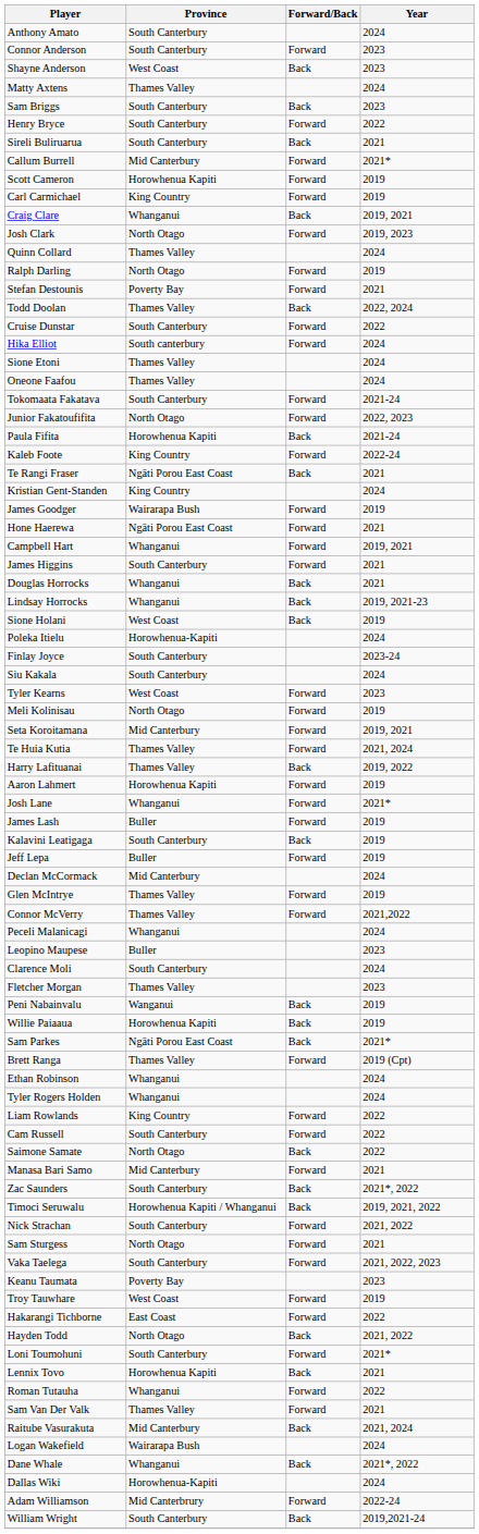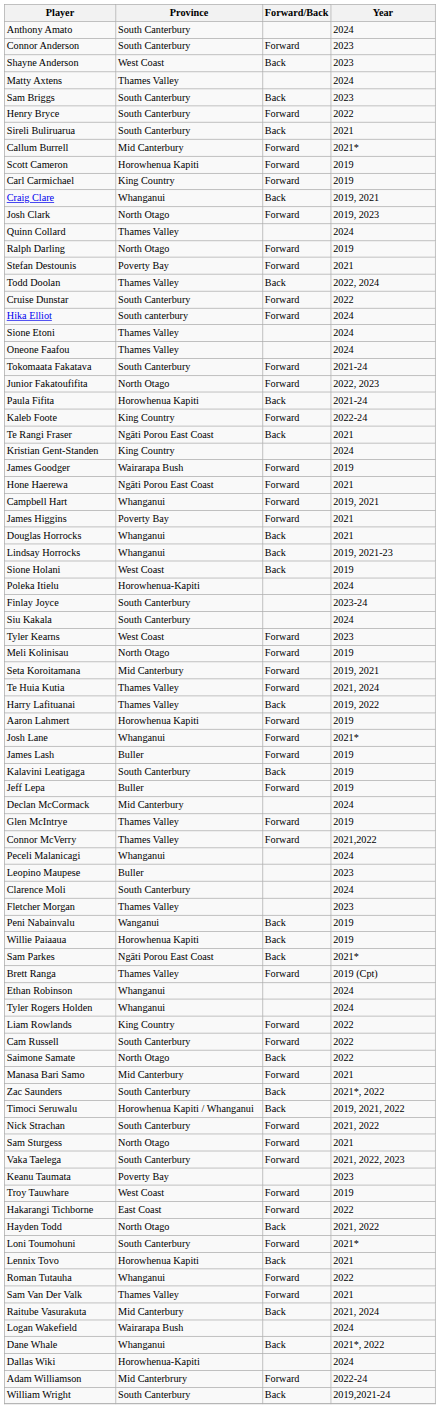 <table class="wikitable sortable" style="font-size:90%">
 <tr>
 <th style="width:150px">Player<br></th>
 <th style="width:200px">Province<br></th>
 <th style="width:60px">Forward/Back<br></th>
 <th style="width:140px">Year<br></th>
 </tr>
 <tr>
 <td>Anthony Amato</td>
 <td>South Canterbury</td>
 <td></td>
 <td>2024</td>
 </tr>
 <tr>
 <td>Connor Anderson</td>
 <td>South Canterbury</td>
 <td>Forward</td>
 <td>2023</td>
 </tr>
 <tr>
 <td>Shayne Anderson</td>
 <td>West Coast</td>
 <td>Back</td>
 <td>2023</td>
 </tr>
 <tr>
 <td>Matty Axtens</td>
 <td>Thames Valley</td>
 <td></td>
 <td>2024</td>
 </tr>
 <tr>
 <td>Sam Briggs</td>
 <td>South Canterbury</td>
 <td>Back</td>
 <td>2023</td>
 </tr>
 <tr>
 <td>Henry Bryce</td>
 <td>South Canterbury</td>
 <td>Forward</td>
 <td>2022</td>
 </tr>
 <tr>
 <td>Sireli Buliruarua</td>
 <td>South Canterbury</td>
 <td>Back</td>
 <td>2021</td>
 </tr>
 <tr>
 <td>Callum Burrell</td>
 <td>Mid Canterbury</td>
 <td>Forward</td>
 <td>2021*</td>
 </tr>
 <tr>
 <td>Scott Cameron</td>
 <td>Horowhenua Kapiti</td>
 <td>Forward</td>
 <td>2019</td>
 </tr>
 <tr>
 <td>Carl Carmichael</td>
 <td>King Country</td>
 <td>Forward</td>
 <td>2019</td>
 </tr>
 <tr>
 <td><a href='#'>Craig Clare</a></td>
 <td>Whanganui</td>
 <td>Back</td>
 <td>2019, 2021</td>
 </tr>
 <tr>
 <td>Josh Clark</td>
 <td>North Otago</td>
 <td>Forward</td>
 <td>2019, 2023</td>
 </tr>
 <tr>
 <td>Quinn Collard</td>
 <td>Thames Valley</td>
 <td></td>
 <td>2024</td>
 </tr>
 <tr>
 <td>Ralph Darling</td>
 <td>North Otago</td>
 <td>Forward</td>
 <td>2019</td>
 </tr>
 <tr>
 <td>Stefan Destounis</td>
 <td>Poverty Bay</td>
 <td>Forward</td>
 <td>2021</td>
 </tr>
 <tr>
 <td>Todd Doolan</td>
 <td>Thames Valley</td>
 <td>Back</td>
 <td>2022, 2024</td>
 </tr>
 <tr>
 <td>Cruise Dunstar</td>
 <td>South Canterbury</td>
 <td>Forward</td>
 <td>2022</td>
 </tr>
 <tr>
 <td><a href='#'>Hika Elliot</a></td>
 <td>South canterbury</td>
 <td>Forward</td>
 <td>2024</td>
 </tr>
 <tr>
 <td>Sione Etoni</td>
 <td>Thames Valley</td>
 <td></td>
 <td>2024</td>
 </tr>
 <tr>
 <td>Oneone Faafou</td>
 <td>Thames Valley</td>
 <td></td>
 <td>2024</td>
 </tr>
 <tr>
 <td>Tokomaata Fakatava</td>
 <td>South Canterbury</td>
 <td>Forward</td>
 <td>2021-24</td>
 </tr>
 <tr>
 <td>Junior Fakatoufifita</td>
 <td>North Otago</td>
 <td>Forward</td>
 <td>2022, 2023</td>
 </tr>
 <tr>
 <td>Paula Fifita</td>
 <td>Horowhenua Kapiti</td>
 <td>Back</td>
 <td>2021-24</td>
 </tr>
 <tr>
 <td>Kaleb Foote</td>
 <td>King Country</td>
 <td>Forward</td>
 <td>2022-24</td>
 </tr>
 <tr>
 <td>Te Rangi Fraser</td>
 <td>Ngāti Porou East Coast</td>
 <td>Back</td>
 <td>2021</td>
 </tr>
 <tr>
 <td>Kristian Gent-Standen</td>
 <td>King Country</td>
 <td></td>
 <td>2024</td>
 </tr>
 <tr>
 <td>James Goodger</td>
 <td>Wairarapa Bush</td>
 <td>Forward</td>
 <td>2019</td>
 </tr>
 <tr>
 <td>Hone Haerewa</td>
 <td>Ngāti Porou East Coast</td>
 <td>Forward</td>
 <td>2021</td>
 </tr>
 <tr>
 <td>Campbell Hart</td>
 <td>Whanganui</td>
 <td>Forward</td>
 <td>2019, 2021</td>
 </tr>
 <tr>
 <td>James Higgins</td>
-<td>South Canterbury</td>
+<td>Poverty Bay</td>
 <td>Forward</td>
 <td>2021</td>
 </tr>
 <tr>
 <td>Douglas Horrocks</td>
 <td>Whanganui</td>
 <td>Back</td>
 <td>2021</td>
 </tr>
 <tr>
 <td>Lindsay Horrocks </td>
 <td>Whanganui</td>
 <td>Back</td>
 <td>2019, 2021-23</td>
 </tr>
 <tr>
 <td>Sione Holani</td>
 <td>West Coast</td>
 <td>Back</td>
 <td>2019</td>
 </tr>
 <tr>
 <td>Poleka Itielu</td>
 <td>Horowhenua-Kapiti</td>
 <td></td>
 <td>2024</td>
 </tr>
 <tr>
 <td>Finlay Joyce</td>
 <td>South Canterbury</td>
 <td></td>
 <td>2023-24</td>
 </tr>
 <tr>
 <td>Siu Kakala</td>
 <td>South Canterbury</td>
 <td></td>
 <td>2024</td>
 </tr>
 <tr>
 <td>Tyler Kearns</td>
 <td>West Coast</td>
 <td>Forward</td>
 <td>2023</td>
 </tr>
 <tr>
 <td>Meli Kolinisau</td>
 <td>North Otago</td>
 <td>Forward</td>
 <td>2019</td>
 </tr>
 <tr>
 <td>Seta Koroitamana</td>
 <td>Mid Canterbury</td>
 <td>Forward</td>
 <td>2019, 2021</td>
 </tr>
 <tr>
 <td>Te Huia Kutia</td>
 <td>Thames Valley</td>
 <td>Forward</td>
 <td>2021, 2024</td>
 </tr>
 <tr>
 <td>Harry Lafituanai</td>
 <td>Thames Valley</td>
 <td>Back</td>
 <td>2019, 2022</td>
 </tr>
 <tr>
 <td>Aaron Lahmert</td>
 <td>Horowhenua Kapiti</td>
 <td>Forward</td>
 <td>2019</td>
 </tr>
 <tr>
 <td>Josh Lane</td>
 <td>Whanganui</td>
 <td>Forward</td>
 <td>2021*</td>
 </tr>
 <tr>
 <td>James Lash</td>
 <td>Buller</td>
 <td>Forward</td>
 <td>2019</td>
 </tr>
 <tr>
 <td>Kalavini Leatigaga</td>
 <td>South Canterbury</td>
 <td>Back</td>
 <td>2019</td>
 </tr>
 <tr>
 <td>Jeff Lepa</td>
 <td>Buller</td>
 <td>Forward</td>
 <td>2019</td>
 </tr>
 <tr>
 <td>Declan McCormack</td>
 <td>Mid Canterbury</td>
 <td></td>
 <td>2024</td>
 </tr>
 <tr>
 <td>Glen McIntrye</td>
 <td>Thames Valley</td>
 <td>Forward</td>
 <td>2019</td>
 </tr>
 <tr>
 <td>Connor McVerry</td>
 <td>Thames Valley</td>
 <td>Forward</td>
 <td>2021,2022</td>
 </tr>
 <tr>
 <td>Peceli Malanicagi</td>
 <td>Whanganui</td>
 <td></td>
 <td>2024</td>
 </tr>
 <tr>
 <td>Leopino Maupese</td>
 <td>Buller</td>
 <td></td>
 <td>2023</td>
 </tr>
 <tr>
 <td>Clarence Moli</td>
 <td>South Canterbury</td>
 <td></td>
 <td>2024</td>
 </tr>
 <tr>
 <td>Fletcher Morgan</td>
 <td>Thames Valley</td>
 <td></td>
 <td>2023</td>
 </tr>
 <tr>
 <td>Peni Nabainvalu</td>
 <td>Wanganui</td>
 <td>Back</td>
 <td>2019</td>
 </tr>
 <tr>
 <td>Willie Paiaaua</td>
 <td>Horowhenua Kapiti</td>
 <td>Back</td>
 <td>2019</td>
 </tr>
 <tr>
 <td>Sam Parkes</td>
 <td>Ngāti Porou East Coast</td>
 <td>Back</td>
 <td>2021*</td>
 </tr>
 <tr>
 <td>Brett Ranga</td>
 <td>Thames Valley</td>
 <td>Forward</td>
 <td>2019 (Cpt)</td>
 </tr>
 <tr>
 <td>Ethan Robinson</td>
 <td>Whanganui</td>
 <td></td>
 <td>2024</td>
 </tr>
 <tr>
 <td>Tyler Rogers Holden</td>
 <td>Whanganui</td>
 <td></td>
 <td>2024</td>
 </tr>
 <tr>
 <td>Liam Rowlands</td>
 <td>King Country</td>
 <td>Forward</td>
 <td>2022</td>
 </tr>
 <tr>
 <td>Cam Russell</td>
 <td>South Canterbury</td>
 <td>Forward</td>
 <td>2022</td>
 </tr>
 <tr>
 <td>Saimone Samate</td>
 <td>North Otago</td>
 <td>Back</td>
 <td>2022</td>
 </tr>
 <tr>
 <td>Manasa Bari Samo</td>
 <td>Mid Canterbury</td>
 <td>Forward</td>
 <td>2021</td>
 </tr>
 <tr>
 <td>Zac Saunders</td>
 <td>South Canterbury</td>
 <td>Back</td>
 <td>2021*, 2022</td>
 </tr>
 <tr>
 <td>Timoci Seruwalu</td>
 <td>Horowhenua Kapiti / Whanganui</td>
 <td>Back</td>
 <td>2019, 2021, 2022</td>
 </tr>
 <tr>
 <td>Nick Strachan</td>
 <td>South Canterbury</td>
 <td>Forward</td>
 <td>2021, 2022</td>
 </tr>
 <tr>
 <td>Sam Sturgess</td>
 <td>North Otago</td>
 <td>Forward</td>
 <td>2021</td>
 </tr>
 <tr>
 <td>Vaka Taelega</td>
 <td>South Canterbury</td>
 <td>Forward</td>
 <td>2021, 2022, 2023</td>
 </tr>
 <tr>
 <td>Keanu Taumata</td>
 <td>Poverty Bay</td>
 <td></td>
 <td>2023</td>
 </tr>
 <tr>
 <td>Troy Tauwhare</td>
 <td>West Coast</td>
 <td>Forward</td>
 <td>2019</td>
 </tr>
 <tr>
 <td>Hakarangi Tichborne</td>
 <td>East Coast</td>
 <td>Forward</td>
 <td>2022</td>
 </tr>
 <tr>
 <td>Hayden Todd</td>
 <td>North Otago</td>
 <td>Back</td>
 <td>2021, 2022</td>
 </tr>
 <tr>
 <td>Loni Toumohuni</td>
 <td>South Canterbury</td>
 <td>Forward</td>
 <td>2021*</td>
 </tr>
 <tr>
 <td>Lennix Tovo</td>
 <td>Horowhenua Kapiti</td>
 <td>Back</td>
 <td>2021</td>
 </tr>
 <tr>
 <td>Roman Tutauha</td>
 <td>Whanganui</td>
 <td>Forward</td>
 <td>2022</td>
 </tr>
 <tr>
 <td>Sam Van Der Valk</td>
 <td>Thames Valley</td>
 <td>Forward</td>
 <td>2021</td>
 </tr>
 <tr>
 <td>Raitube Vasurakuta</td>
 <td>Mid Canterbury</td>
 <td>Back</td>
 <td>2021, 2024</td>
 </tr>
 <tr>
 <td>Logan Wakefield</td>
 <td>Wairarapa Bush</td>
 <td></td>
 <td>2024</td>
 </tr>
 <tr>
 <td>Dane Whale</td>
 <td>Whanganui</td>
 <td>Back</td>
 <td>2021*, 2022</td>
 </tr>
 <tr>
 <td>Dallas Wiki</td>
 <td>Horowhenua-Kapiti</td>
 <td></td>
 <td>2024</td>
 </tr>
 <tr>
 <td>Adam Williamson</td>
 <td>Mid Canterbrury</td>
 <td>Forward</td>
 <td>2022-24</td>
 </tr>
 <tr>
 <td>William Wright</td>
 <td>South Canterbury</td>
 <td>Back</td>
 <td>2019,2021-24</td>
 </tr>
 <tr>
 </tr>
 </table>
